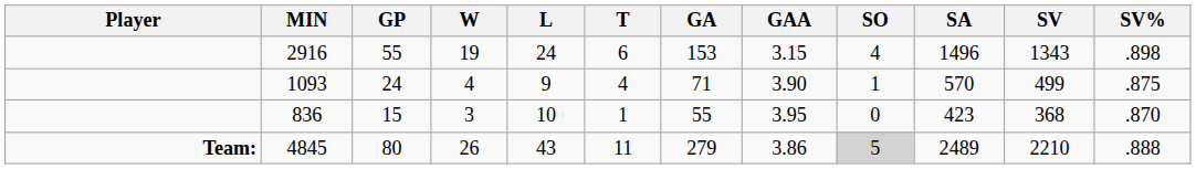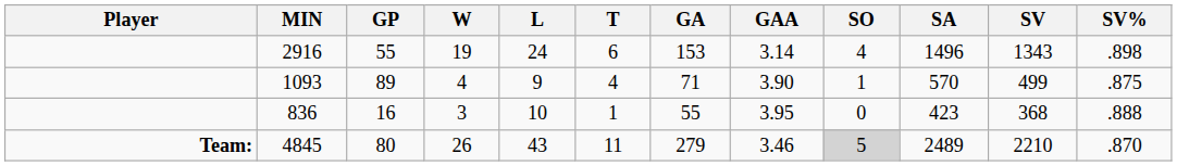 <table class="wikitable sortable" width="60%">
 <tr>
 <th bgcolor="#DDDDFF" width="10%">Player</th>
 <th width="3%" bgcolor="#DDDDFF" title="Minutes played">MIN</th>
 <th width="3%" bgcolor="#DDDDFF" title="Games played in">GP</th>
 <th width="3%" bgcolor="#DDDDFF" title="Wins">W</th>
 <th width="3%" bgcolor="#DDDDFF"title="Losses">L</th>
 <th width="3%" bgcolor="#DDDDFF" title="Ties">T</th>
 <th width="3%" bgcolor="#DDDDFF" title="Goals against">GA</th>
 <th width="3%" bgcolor="#DDDDFF" title="Goals against average">GAA</th>
 <th width="3%" bgcolor="#DDDDFF"title="Shut-outs">SO</th>
 <th width="3%" bgcolor="#DDDDFF" title="Shots against">SA</th>
 <th width="3%" bgcolor="#DDDDFF" title="Shots saved">SV</th>
 <th width="3%" bgcolor="#DDDDFF" title="Save percentage">SV%</th>
 </tr>
 <tr align="center">
 <td align="right"></td>
 <td>2916</td>
 <td>55</td>
 <td>19</td>
 <td>24</td>
 <td>6</td>
 <td>153</td>
-<td>3.15</td>
+<td>3.14</td>
 <td>4</td>
 <td>1496</td>
 <td>1343</td>
 <td>.898</td>
 </tr>
 <tr align="center">
 <td align="right"></td>
 <td>1093</td>
-<td>24</td>
+<td>89</td>
 <td>4</td>
 <td>9</td>
 <td>4</td>
 <td>71</td>
 <td>3.90</td>
 <td>1</td>
 <td>570</td>
 <td>499</td>
 <td>.875</td>
 </tr>
 <tr align="center">
 <td align="right"></td>
 <td>836</td>
-<td>15</td>
+<td>16</td>
 <td>3</td>
 <td>10</td>
 <td>1</td>
 <td>55</td>
 <td>3.95</td>
 <td>0</td>
 <td>423</td>
 <td>368</td>
-<td>.870</td>
+<td>.888</td>
 </tr>
 <tr align="center">
 <td align="right"><strong>Team:</strong></td>
 <td>4845</td>
 <td>80</td>
 <td>26</td>
 <td>43</td>
 <td>11</td>
 <td>279</td>
-<td>3.86</td>
+<td>3.46</td>
 <td style="background: lightgrey;">5</td>
 <td>2489</td>
 <td>2210</td>
-<td>.888</td>
+<td>.870</td>
 </tr>
 </table>
